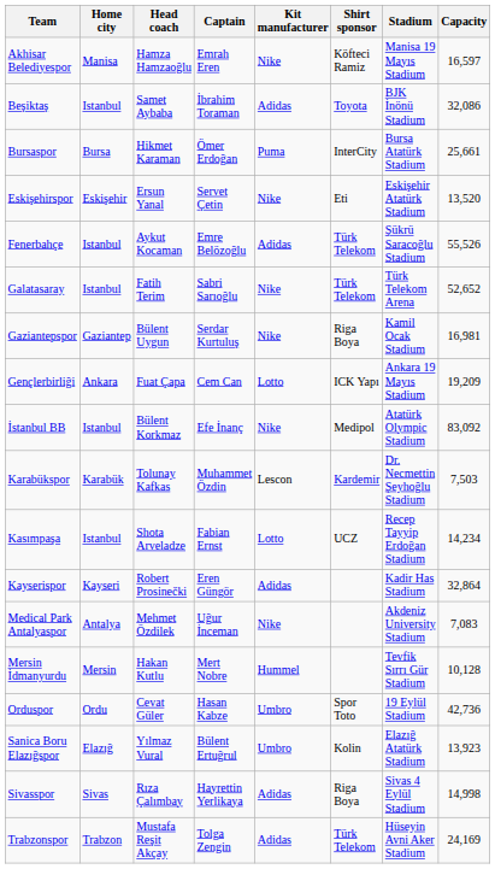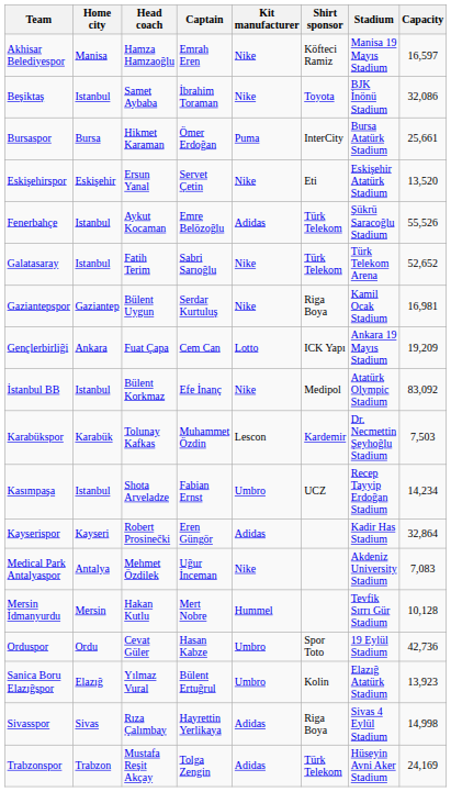 <table class="wikitable sortable">
 <tr>
 <th>Team</th>
 <th>Home city</th>
 <th>Head coach</th>
 <th>Captain</th>
 <th>Kit manufacturer</th>
 <th>Shirt sponsor</th>
 <th>Stadium</th>
 <th>Capacity</th>
 </tr>
 <tr>
 <td><a href='#'>Akhisar Belediyespor</a></td>
 <td><a href='#'>Manisa</a></td>
 <td> <a href='#'>Hamza Hamzaoğlu</a></td>
 <td> <a href='#'>Emrah Eren</a></td>
 <td><a href='#'>Nike</a></td>
 <td>Köfteci Ramiz</td>
 <td><a href='#'>Manisa 19 Mayıs Stadium</a></td>
 <td align=center>16,597</td>
 </tr>
 <tr>
 <td><a href='#'>Beşiktaş</a></td>
 <td><a href='#'>Istanbul</a></td>
 <td> <a href='#'>Samet Aybaba</a></td>
 <td> <a href='#'>İbrahim Toraman</a></td>
-<td><a href='#'>Adidas</a></td>
+<td><a href='#'>Nike</a></td>
 <td><a href='#'>Toyota</a></td>
 <td><a href='#'>BJK İnönü Stadium</a></td>
 <td align=center>32,086</td>
 </tr>
 <tr>
 <td><a href='#'>Bursaspor</a></td>
 <td><a href='#'>Bursa</a></td>
 <td> <a href='#'>Hikmet Karaman</a></td>
 <td> <a href='#'>Ömer Erdoğan</a></td>
 <td><a href='#'>Puma</a></td>
 <td>InterCity</td>
 <td><a href='#'>Bursa Atatürk Stadium</a></td>
 <td align=center>25,661</td>
 </tr>
 <tr>
 <td><a href='#'>Eskişehirspor</a></td>
 <td><a href='#'>Eskişehir</a></td>
 <td> <a href='#'>Ersun Yanal</a></td>
 <td> <a href='#'>Servet Çetin</a></td>
 <td><a href='#'>Nike</a></td>
 <td>Eti</td>
 <td><a href='#'>Eskişehir Atatürk Stadium</a></td>
 <td align=center>13,520</td>
 </tr>
 <tr>
 <td><a href='#'>Fenerbahçe</a></td>
 <td><a href='#'>Istanbul</a></td>
 <td> <a href='#'>Aykut Kocaman</a></td>
 <td> <a href='#'>Emre Belözoğlu</a></td>
 <td><a href='#'>Adidas</a></td>
 <td><a href='#'>Türk Telekom</a></td>
 <td><a href='#'>Şükrü Saracoğlu Stadium</a></td>
 <td align=center>55,526</td>
 </tr>
 <tr>
 <td><a href='#'>Galatasaray</a></td>
 <td><a href='#'>Istanbul</a></td>
 <td> <a href='#'>Fatih Terim</a></td>
 <td> <a href='#'>Sabri Sarıoğlu</a></td>
 <td><a href='#'>Nike</a></td>
 <td><a href='#'>Türk Telekom</a></td>
 <td><a href='#'>Türk Telekom Arena</a></td>
 <td align=center>52,652</td>
 </tr>
 <tr>
 <td><a href='#'>Gaziantepspor</a></td>
 <td><a href='#'>Gaziantep</a></td>
 <td> <a href='#'>Bülent Uygun</a></td>
 <td> <a href='#'>Serdar Kurtuluş</a></td>
 <td><a href='#'>Nike</a></td>
 <td>Riga Boya</td>
 <td><a href='#'>Kamil Ocak Stadium</a></td>
 <td align=center>16,981</td>
 </tr>
 <tr>
 <td><a href='#'>Gençlerbirliği</a></td>
 <td><a href='#'>Ankara</a></td>
 <td> <a href='#'>Fuat Çapa</a></td>
 <td> <a href='#'>Cem Can</a></td>
 <td><a href='#'>Lotto</a></td>
 <td>ICK Yapı</td>
 <td><a href='#'>Ankara 19 Mayıs Stadium</a></td>
 <td align=center>19,209</td>
 </tr>
 <tr>
 <td><a href='#'>İstanbul BB</a></td>
 <td><a href='#'>Istanbul</a></td>
 <td> <a href='#'>Bülent Korkmaz</a></td>
 <td> <a href='#'>Efe İnanç</a></td>
 <td><a href='#'>Nike</a></td>
 <td>Medipol</td>
 <td><a href='#'>Atatürk Olympic Stadium</a></td>
 <td align=center>83,092</td>
 </tr>
 <tr>
 <td><a href='#'>Karabükspor</a></td>
 <td><a href='#'>Karabük</a></td>
 <td> <a href='#'>Tolunay Kafkas</a></td>
 <td> <a href='#'>Muhammet Özdin</a></td>
 <td>Lescon</td>
 <td><a href='#'>Kardemir</a></td>
 <td><a href='#'>Dr. Necmettin Şeyhoğlu Stadium</a></td>
 <td align=center>7,503</td>
 </tr>
 <tr>
 <td><a href='#'>Kasımpaşa</a></td>
 <td><a href='#'>Istanbul</a></td>
 <td> <a href='#'>Shota Arveladze</a></td>
 <td> <a href='#'>Fabian Ernst</a></td>
-<td><a href='#'>Lotto</a></td>
+<td><a href='#'>Umbro</a></td>
 <td>UCZ</td>
 <td><a href='#'>Recep Tayyip Erdoğan Stadium</a></td>
 <td align=center>14,234</td>
 </tr>
 <tr>
 <td><a href='#'>Kayserispor</a></td>
 <td><a href='#'>Kayseri</a></td>
 <td> <a href='#'>Robert Prosinečki</a></td>
 <td> <a href='#'>Eren Güngör</a></td>
 <td><a href='#'>Adidas</a></td>
 <td></td>
 <td><a href='#'>Kadir Has Stadium</a></td>
 <td align=center>32,864</td>
 </tr>
 <tr>
 <td><a href='#'>Medical Park Antalyaspor</a></td>
 <td><a href='#'>Antalya</a></td>
 <td> <a href='#'>Mehmet Özdilek</a></td>
 <td> <a href='#'>Uğur İnceman</a></td>
 <td><a href='#'>Nike</a></td>
 <td></td>
 <td><a href='#'>Akdeniz University Stadium</a></td>
 <td align=center>7,083</td>
 </tr>
 <tr>
 <td><a href='#'>Mersin İdmanyurdu</a></td>
 <td><a href='#'>Mersin</a></td>
 <td> <a href='#'>Hakan Kutlu</a></td>
 <td> <a href='#'>Mert Nobre</a></td>
 <td><a href='#'>Hummel</a></td>
 <td></td>
 <td><a href='#'>Tevfik Sırrı Gür Stadium</a></td>
 <td align=center>10,128</td>
 </tr>
 <tr>
 <td><a href='#'>Orduspor</a></td>
 <td><a href='#'>Ordu</a></td>
 <td> <a href='#'>Cevat Güler</a></td>
 <td> <a href='#'>Hasan Kabze</a></td>
 <td><a href='#'>Umbro</a></td>
 <td>Spor Toto</td>
 <td><a href='#'>19 Eylül Stadium</a></td>
 <td align=center>42,736</td>
 </tr>
 <tr>
 <td><a href='#'>Sanica Boru Elazığspor</a></td>
 <td><a href='#'>Elazığ</a></td>
 <td> <a href='#'>Yılmaz Vural</a></td>
 <td> <a href='#'>Bülent Ertuğrul</a></td>
 <td><a href='#'>Umbro</a></td>
 <td>Kolin</td>
 <td><a href='#'>Elazığ Atatürk Stadium</a></td>
 <td align=center>13,923</td>
 </tr>
 <tr>
 <td><a href='#'>Sivasspor</a></td>
 <td><a href='#'>Sivas</a></td>
 <td> <a href='#'>Rıza Çalımbay</a></td>
 <td> <a href='#'>Hayrettin Yerlikaya</a></td>
 <td><a href='#'>Adidas</a></td>
 <td>Riga Boya</td>
 <td><a href='#'>Sivas 4 Eylül Stadium</a></td>
 <td align=center>14,998</td>
 </tr>
 <tr>
 <td><a href='#'>Trabzonspor</a></td>
 <td><a href='#'>Trabzon</a></td>
 <td> <a href='#'>Mustafa Reşit Akçay</a></td>
 <td> <a href='#'>Tolga Zengin</a></td>
 <td><a href='#'>Adidas</a></td>
 <td><a href='#'>Türk Telekom</a></td>
 <td><a href='#'>Hüseyin Avni Aker Stadium</a></td>
 <td align=center>24,169</td>
 </tr>
 </table>
